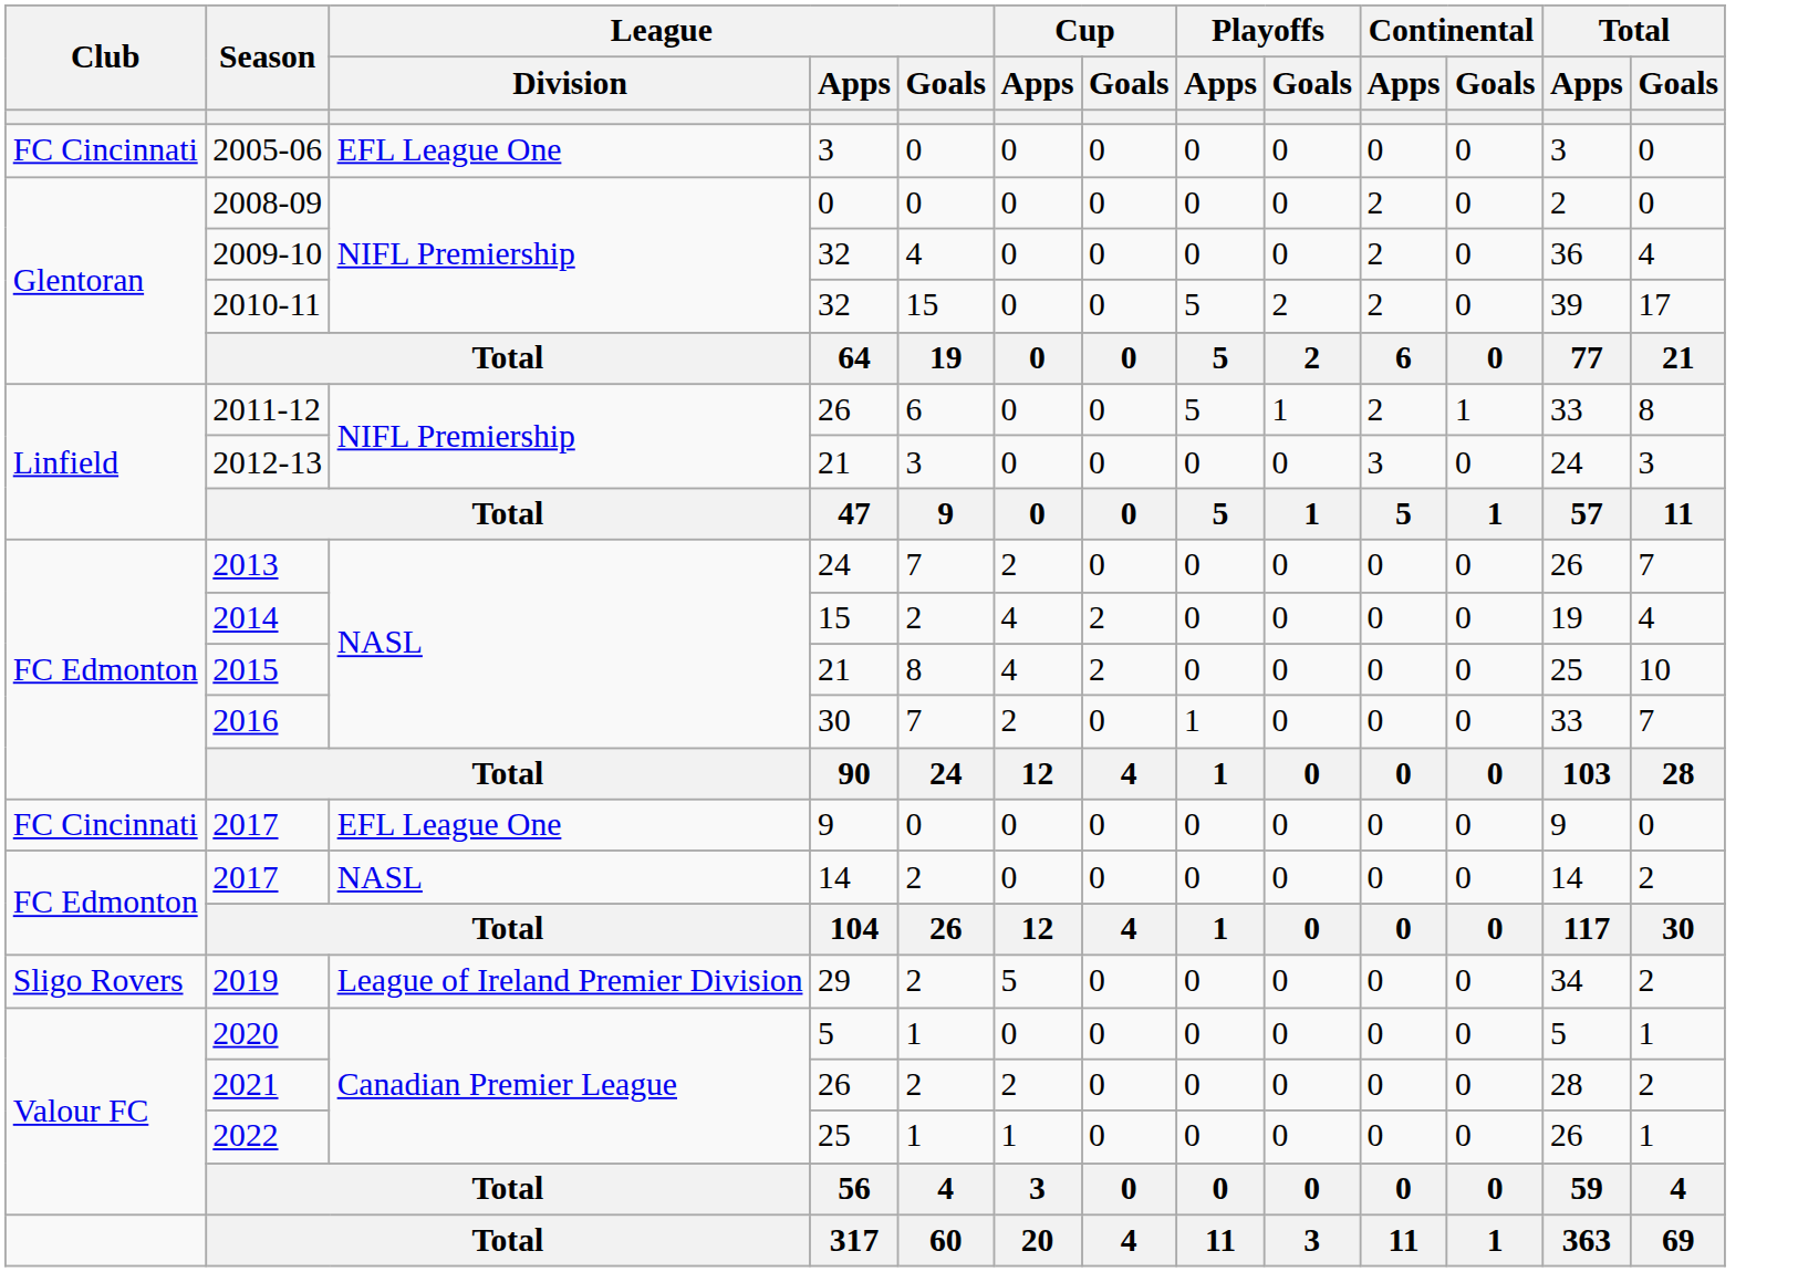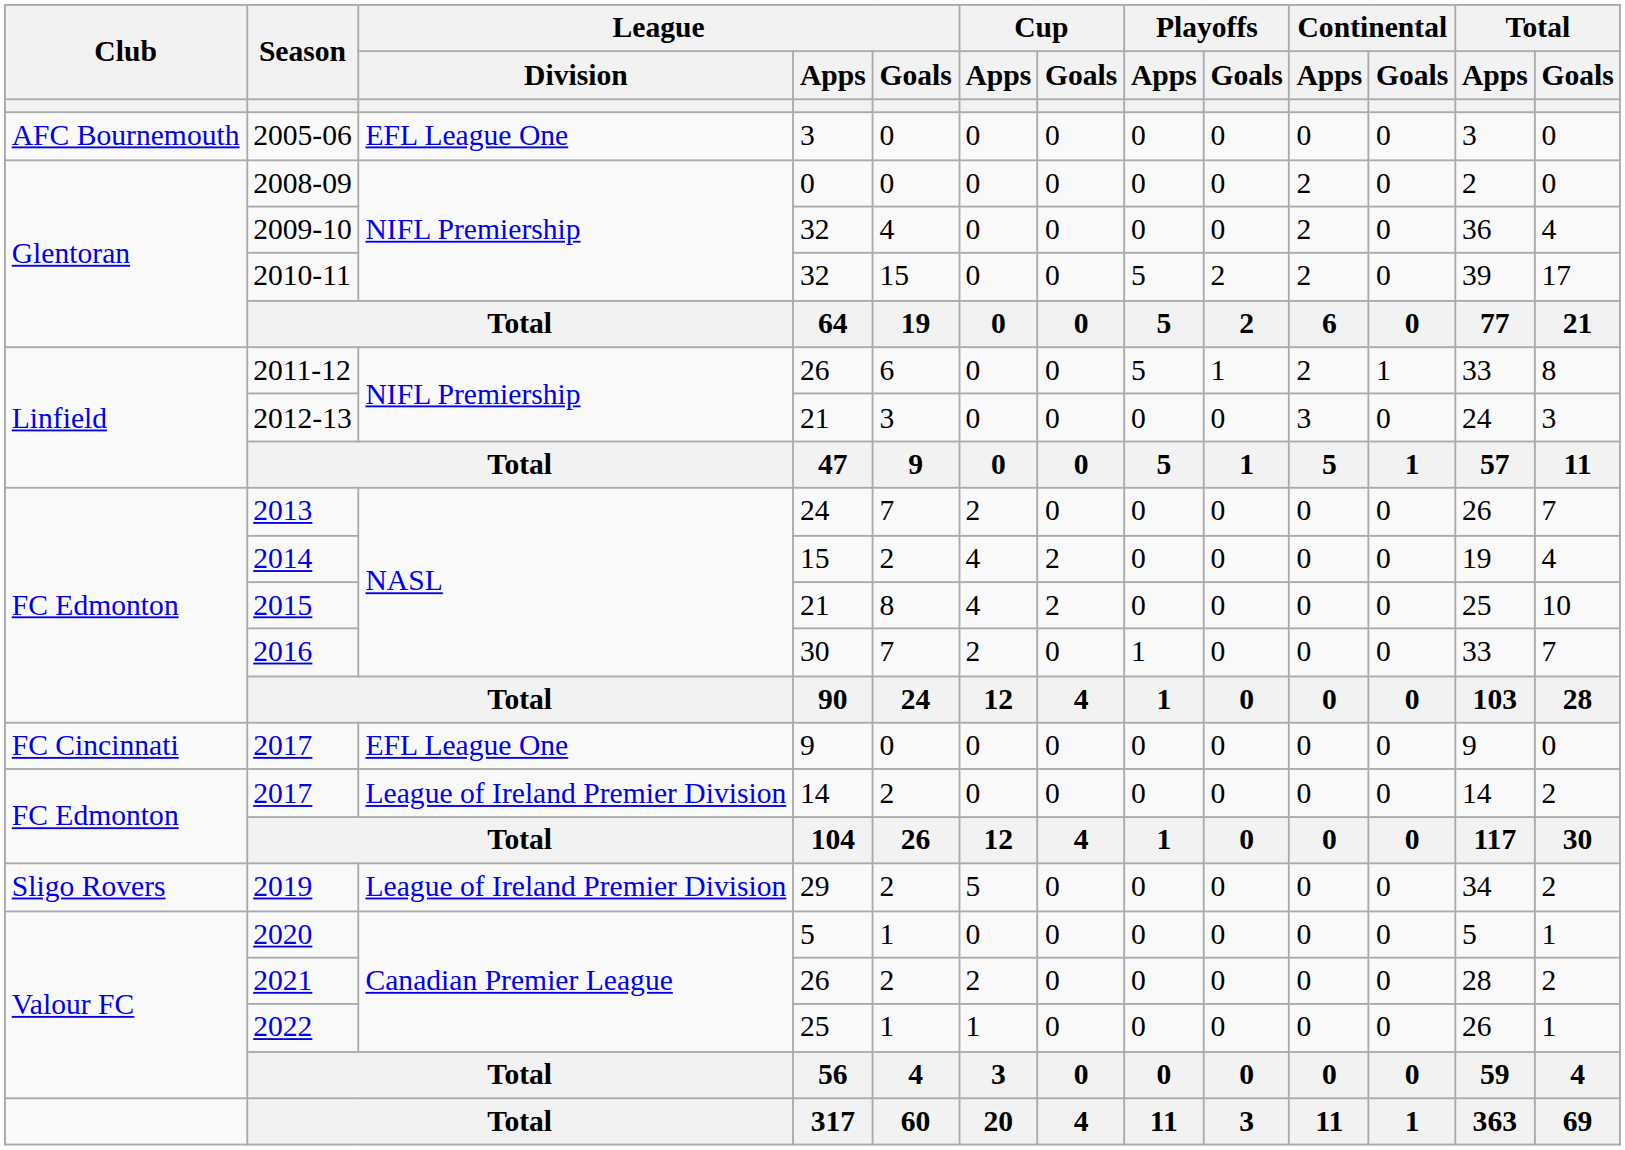 <table class="wikitable">
 <tr>
 <th rowspan="2">Club</th>
 <th rowspan="2">Season</th>
 <th colspan="3">League</th>
 <th colspan="2">Cup</th>
 <th colspan="2">Playoffs</th>
 <th colspan="2">Continental</th>
 <th colspan="2">Total</th>
 </tr>
 <tr>
 <th>Division</th>
 <th>Apps</th>
 <th>Goals</th>
 <th>Apps</th>
 <th>Goals</th>
 <th>Apps</th>
 <th>Goals</th>
 <th>Apps</th>
 <th>Goals</th>
 <th>Apps</th>
 <th>Goals</th>
 </tr>
 <tr>
 <th></th>
 <th></th>
 <th></th>
 <th></th>
 <th></th>
 <th></th>
 <th></th>
 <th></th>
 <th></th>
 <th></th>
 <th></th>
 <th></th>
 <th></th>
 </tr>
 <tr>
-<td><a href='#'>FC Cincinnati</a></td>
+<td><a href='#'>AFC Bournemouth</a></td>
 <td>2005-06</td>
 <td><a href='#'>EFL League One</a></td>
 <td>3</td>
 <td>0</td>
 <td>0</td>
 <td>0</td>
 <td>0</td>
 <td>0</td>
 <td>0</td>
 <td>0</td>
 <td>3</td>
 <td>0</td>
 </tr>
 <tr>
 <td rowspan="4"><a href='#'>Glentoran</a></td>
 <td>2008-09</td>
 <td rowspan="3"><a href='#'>NIFL Premiership</a></td>
 <td>0</td>
 <td>0</td>
 <td>0</td>
 <td>0</td>
 <td>0</td>
 <td>0</td>
 <td>2</td>
 <td>0</td>
 <td>2</td>
 <td>0</td>
 </tr>
 <tr>
 <td>2009-10</td>
 <td>32</td>
 <td>4</td>
 <td>0</td>
 <td>0</td>
 <td>0</td>
 <td>0</td>
 <td>2</td>
 <td>0</td>
 <td>36</td>
 <td>4</td>
 </tr>
 <tr>
 <td>2010-11</td>
 <td>32</td>
 <td>15</td>
 <td>0</td>
 <td>0</td>
 <td>5</td>
 <td>2</td>
 <td>2</td>
 <td>0</td>
 <td>39</td>
 <td>17</td>
 </tr>
 <tr>
 <th colspan="2">Total</th>
 <th>64</th>
 <th>19</th>
 <th>0</th>
 <th>0</th>
 <th>5</th>
 <th>2</th>
 <th>6</th>
 <th>0</th>
 <th>77</th>
 <th>21</th>
 </tr>
 <tr>
 <td rowspan="3"><a href='#'>Linfield</a></td>
 <td>2011-12</td>
 <td rowspan="2"><a href='#'>NIFL Premiership</a></td>
 <td>26</td>
 <td>6</td>
 <td>0</td>
 <td>0</td>
 <td>5</td>
 <td>1</td>
 <td>2</td>
 <td>1</td>
 <td>33</td>
 <td>8</td>
 </tr>
 <tr>
 <td>2012-13</td>
 <td>21</td>
 <td>3</td>
 <td>0</td>
 <td>0</td>
 <td>0</td>
 <td>0</td>
 <td>3</td>
 <td>0</td>
 <td>24</td>
 <td>3</td>
 </tr>
 <tr>
 <th colspan="2">Total</th>
 <th>47</th>
 <th>9</th>
 <th>0</th>
 <th>0</th>
 <th>5</th>
 <th>1</th>
 <th>5</th>
 <th>1</th>
 <th>57</th>
 <th>11</th>
 </tr>
 <tr>
 <td rowspan="5"><a href='#'>FC Edmonton</a></td>
 <td><a href='#'>2013</a></td>
 <td rowspan="4"><a href='#'>NASL</a></td>
 <td>24</td>
 <td>7</td>
 <td>2</td>
 <td>0</td>
 <td>0</td>
 <td>0</td>
 <td>0</td>
 <td>0</td>
 <td>26</td>
 <td>7</td>
 </tr>
 <tr>
 <td><a href='#'>2014</a></td>
 <td>15</td>
 <td>2</td>
 <td>4</td>
 <td>2</td>
 <td>0</td>
 <td>0</td>
 <td>0</td>
 <td>0</td>
 <td>19</td>
 <td>4</td>
 </tr>
 <tr>
 <td><a href='#'>2015</a></td>
 <td>21</td>
 <td>8</td>
 <td>4</td>
 <td>2</td>
 <td>0</td>
 <td>0</td>
 <td>0</td>
 <td>0</td>
 <td>25</td>
 <td>10</td>
 </tr>
 <tr>
 <td><a href='#'>2016</a></td>
 <td>30</td>
 <td>7</td>
 <td>2</td>
 <td>0</td>
 <td>1</td>
 <td>0</td>
 <td>0</td>
 <td>0</td>
 <td>33</td>
 <td>7</td>
 </tr>
 <tr>
 <th colspan="2">Total</th>
 <th>90</th>
 <th>24</th>
 <th>12</th>
 <th>4</th>
 <th>1</th>
 <th>0</th>
 <th>0</th>
 <th>0</th>
 <th>103</th>
 <th>28</th>
 </tr>
 <tr>
 <td><a href='#'>FC Cincinnati</a></td>
 <td><a href='#'>2017</a></td>
 <td><a href='#'>EFL League One</a></td>
 <td>9</td>
 <td>0</td>
 <td>0</td>
 <td>0</td>
 <td>0</td>
 <td>0</td>
 <td>0</td>
 <td>0</td>
 <td>9</td>
 <td>0</td>
 </tr>
 <tr>
 <td rowspan="2"><a href='#'>FC Edmonton</a></td>
 <td><a href='#'>2017</a></td>
-<td><a href='#'>NASL</a></td>
+<td><a href='#'>League of Ireland Premier Division</a></td>
 <td>14</td>
 <td>2</td>
 <td>0</td>
 <td>0</td>
 <td>0</td>
 <td>0</td>
 <td>0</td>
 <td>0</td>
 <td>14</td>
 <td>2</td>
 </tr>
 <tr>
 <th colspan="2">Total</th>
 <th>104</th>
 <th>26</th>
 <th>12</th>
 <th>4</th>
 <th>1</th>
 <th>0</th>
 <th>0</th>
 <th>0</th>
 <th>117</th>
 <th>30</th>
 </tr>
 <tr>
 <td><a href='#'>Sligo Rovers</a></td>
 <td><a href='#'>2019</a></td>
 <td><a href='#'>League of Ireland Premier Division</a></td>
 <td>29</td>
 <td>2</td>
 <td>5</td>
 <td>0</td>
 <td>0</td>
 <td>0</td>
 <td>0</td>
 <td>0</td>
 <td>34</td>
 <td>2</td>
 </tr>
 <tr>
 <td rowspan="4"><a href='#'>Valour FC</a></td>
 <td><a href='#'>2020</a></td>
 <td rowspan="3"><a href='#'>Canadian Premier League</a></td>
 <td>5</td>
 <td>1</td>
 <td>0</td>
 <td>0</td>
 <td>0</td>
 <td>0</td>
 <td>0</td>
 <td>0</td>
 <td>5</td>
 <td>1</td>
 </tr>
 <tr>
 <td><a href='#'>2021</a></td>
 <td>26</td>
 <td>2</td>
 <td>2</td>
 <td>0</td>
 <td>0</td>
 <td>0</td>
 <td>0</td>
 <td>0</td>
 <td>28</td>
 <td>2</td>
 </tr>
 <tr>
 <td><a href='#'>2022</a></td>
 <td>25</td>
 <td>1</td>
 <td>1</td>
 <td>0</td>
 <td>0</td>
 <td>0</td>
 <td>0</td>
 <td>0</td>
 <td>26</td>
 <td>1</td>
 </tr>
 <tr>
 <th colspan="2">Total</th>
 <th>56</th>
 <th>4</th>
 <th>3</th>
 <th>0</th>
 <th>0</th>
 <th>0</th>
 <th>0</th>
 <th>0</th>
 <th>59</th>
 <th>4</th>
 </tr>
 <tr>
 <td></td>
 <th colspan="2">Total</th>
 <th>317</th>
 <th>60</th>
 <th>20</th>
 <th>4</th>
 <th>11</th>
 <th>3</th>
 <th>11</th>
 <th>1</th>
 <th>363</th>
 <th>69</th>
 </tr>
 </table>
